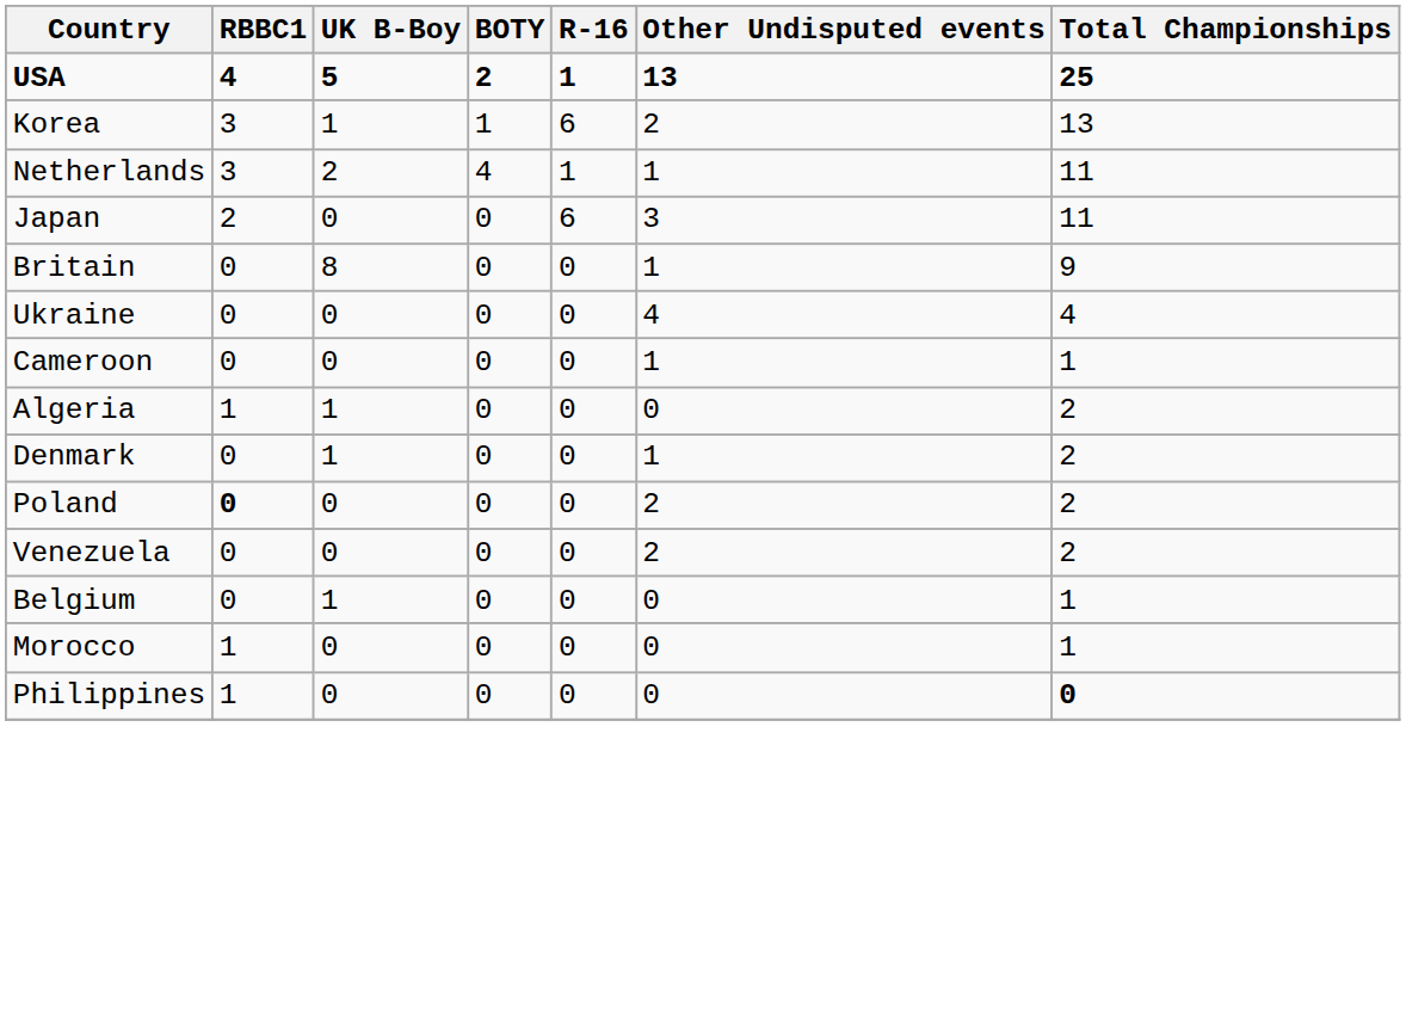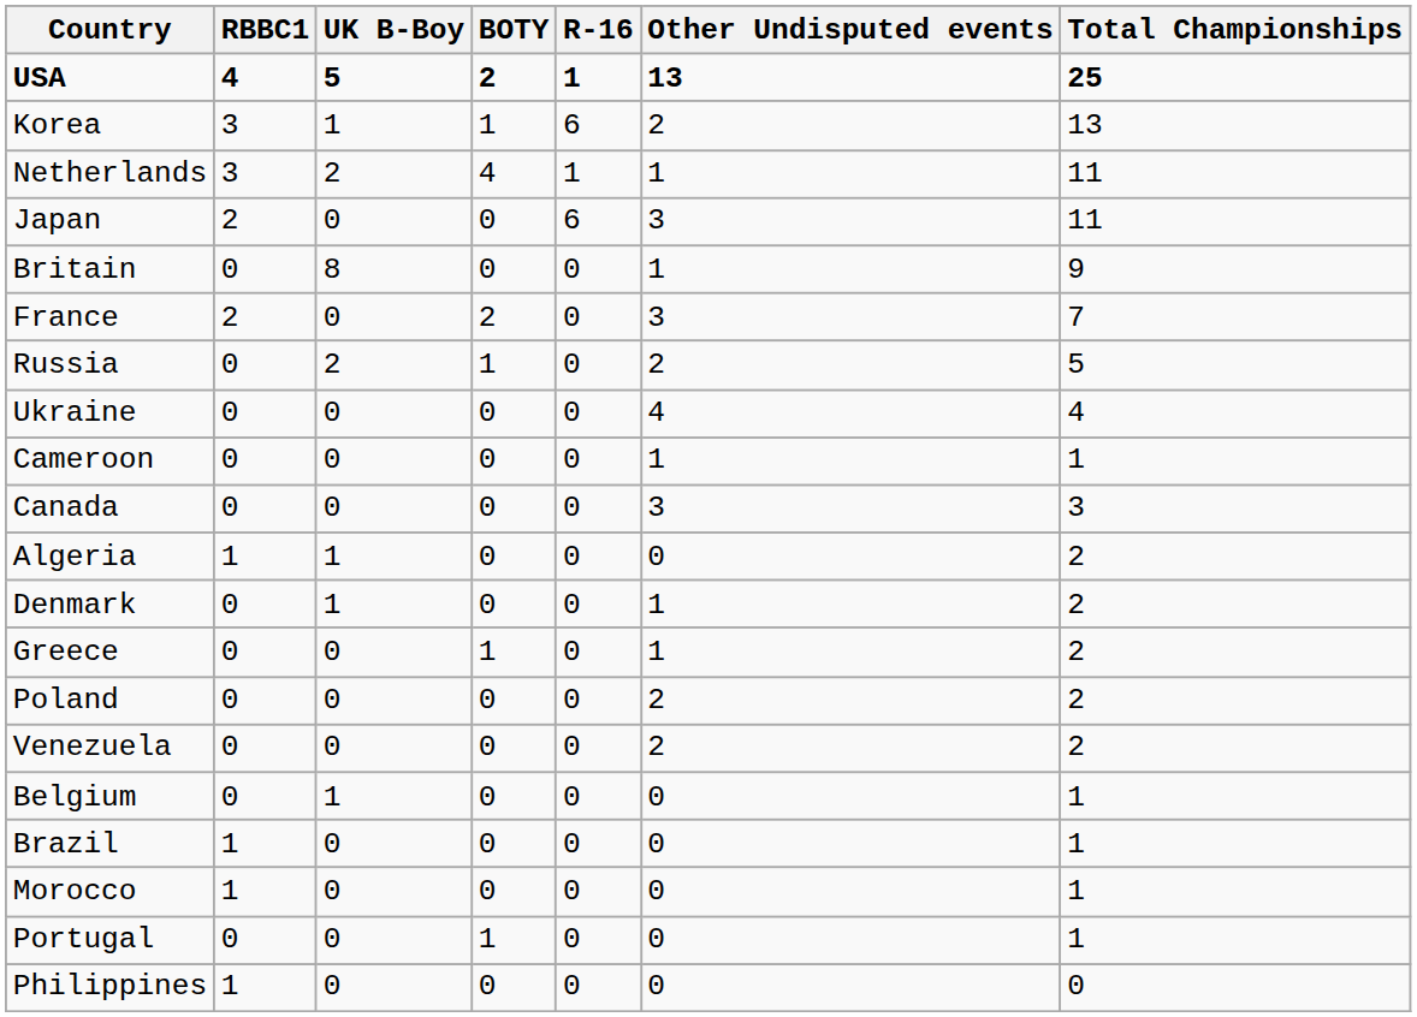 <table class="wikitable">
 <tr>
 <th>Country</th>
 <th>RBBC1</th>
 <th>UK B-Boy</th>
 <th>BOTY</th>
 <th>R-16</th>
 <th>Other Undisputed events</th>
 <th>Total Championships</th>
 </tr>
 <tr>
 <td> <strong>USA</strong></td>
 <td><strong>4</strong></td>
 <td><strong>5</strong></td>
 <td><strong>2</strong></td>
 <td><strong>1</strong></td>
 <td><strong>13</strong></td>
 <td><strong>25</strong></td>
 </tr>
 <tr>
 <td> Korea</td>
 <td>3</td>
 <td>1</td>
 <td>1</td>
 <td>6</td>
 <td>2</td>
 <td>13</td>
 </tr>
 <tr>
 <td> Netherlands</td>
 <td>3</td>
 <td>2</td>
 <td>4</td>
 <td>1</td>
 <td>1</td>
 <td>11</td>
 </tr>
 <tr>
 <td> Japan</td>
 <td>2</td>
 <td>0</td>
 <td>0</td>
 <td>6</td>
 <td>3</td>
 <td>11</td>
 </tr>
 <tr>
 <td> Britain</td>
 <td>0</td>
 <td>8</td>
 <td>0</td>
 <td>0</td>
 <td>1</td>
 <td>9</td>
 </tr>
 <tr>
+<td> France</td>
+<td>2</td>
+<td>0</td>
+<td>2</td>
+<td>0</td>
+<td>3</td>
+<td>7</td>
+</tr>
+<tr>
+<td> Russia</td>
+<td>0</td>
+<td>2</td>
+<td>1</td>
+<td>0</td>
+<td>2</td>
+<td>5</td>
+</tr>
+<tr>
 <td> Ukraine</td>
 <td>0</td>
 <td>0</td>
 <td>0</td>
 <td>0</td>
 <td>4</td>
 <td>4</td>
 </tr>
 <tr>
 <td> Cameroon</td>
 <td>0</td>
 <td>0</td>
 <td>0</td>
 <td>0</td>
 <td>1</td>
 <td>1</td>
+</tr>
+<tr>
+<td> Canada</td>
+<td>0</td>
+<td>0</td>
+<td>0</td>
+<td>0</td>
+<td>3</td>
+<td>3</td>
 </tr>
 <tr>
 <td> Algeria</td>
 <td>1</td>
 <td>1</td>
 <td>0</td>
 <td>0</td>
 <td>0</td>
 <td>2</td>
 </tr>
 <tr>
 <td> Denmark</td>
 <td>0</td>
 <td>1</td>
 <td>0</td>
 <td>0</td>
 <td>1</td>
 <td>2</td>
 </tr>
 <tr>
+<td> Greece</td>
+<td>0</td>
+<td>0</td>
+<td>1</td>
+<td>0</td>
+<td>1</td>
+<td>2</td>
+</tr>
+<tr>
 <td> Poland</td>
-<td><strong>0</strong></td>
+<td>0</td>
 <td>0</td>
 <td>0</td>
 <td>0</td>
 <td>2</td>
 <td>2</td>
 </tr>
 <tr>
 <td> Venezuela</td>
 <td>0</td>
 <td>0</td>
 <td>0</td>
 <td>0</td>
 <td>2</td>
 <td>2</td>
 </tr>
 <tr>
 <td> Belgium</td>
 <td>0</td>
 <td>1</td>
 <td>0</td>
 <td>0</td>
 <td>0</td>
 <td>1</td>
 </tr>
 <tr>
+<td> Brazil</td>
+<td>1</td>
+<td>0</td>
+<td>0</td>
+<td>0</td>
+<td>0</td>
+<td>1</td>
+</tr>
+<tr>
 <td> Morocco</td>
 <td>1</td>
 <td>0</td>
 <td>0</td>
+<td>0</td>
+<td>0</td>
+<td>1</td>
+</tr>
+<tr>
+<td> Portugal</td>
+<td>0</td>
+<td>0</td>
+<td>1</td>
 <td>0</td>
 <td>0</td>
 <td>1</td>
 </tr>
 <tr>
 <td> Philippines</td>
 <td>1</td>
 <td>0</td>
 <td>0</td>
 <td>0</td>
 <td>0</td>
-<td><strong>0</strong></td>
+<td>0</td>
 </tr>
 <tr>
 </tr>
 </table>
